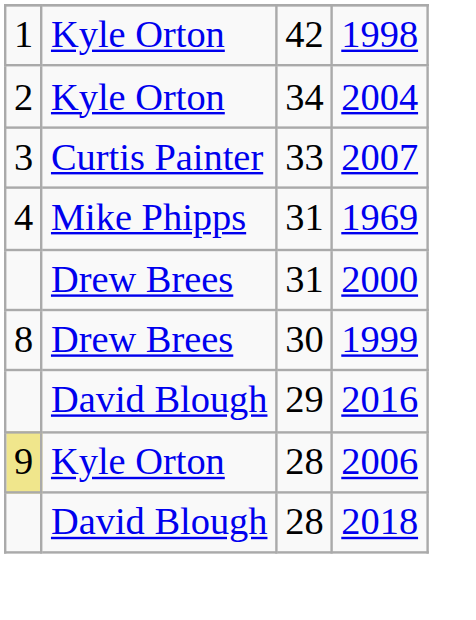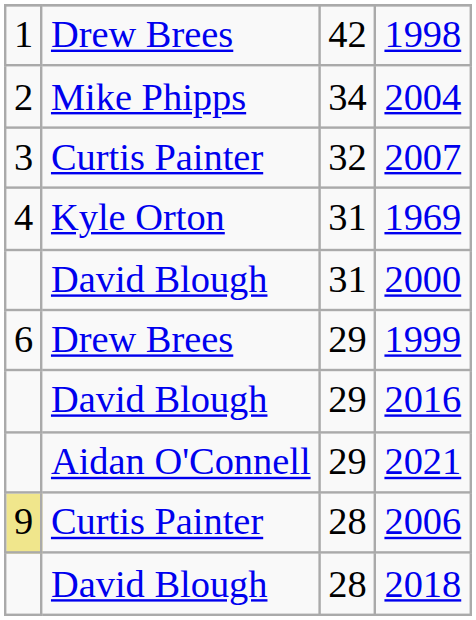 <table class="wikitable">
 <tr>
 </tr>
 <tr>
 <td>1</td>
-<td><a href='#'>Kyle Orton</a></td>
+<td><a href='#'>Drew Brees</a></td>
 <td><abbr>42</abbr></td>
 <td><a href='#'>1998</a></td>
 </tr>
 <tr>
 <td>2</td>
-<td><a href='#'>Kyle Orton</a></td>
+<td><a href='#'>Mike Phipps</a></td>
 <td><abbr>34</abbr></td>
 <td><a href='#'>2004</a></td>
 </tr>
 <tr>
 <td>3</td>
 <td><a href='#'>Curtis Painter</a></td>
-<td><abbr>33</abbr></td>
+<td><abbr>32</abbr></td>
 <td><a href='#'>2007</a></td>
 </tr>
 <tr>
 <td>4</td>
-<td><a href='#'>Mike Phipps</a></td>
+<td><a href='#'>Kyle Orton</a></td>
 <td><abbr>31</abbr></td>
 <td><a href='#'>1969</a></td>
 </tr>
 <tr>
 <td></td>
-<td><a href='#'>Drew Brees</a></td>
+<td><a href='#'>David Blough</a></td>
 <td><abbr>31</abbr></td>
 <td><a href='#'>2000</a></td>
 </tr>
 <tr>
-<td>8</td>
+<td>6</td>
 <td><a href='#'>Drew Brees</a></td>
-<td><abbr>30</abbr></td>
+<td><abbr>29</abbr></td>
 <td><a href='#'>1999</a></td>
 </tr>
 <tr>
 <td></td>
 <td><a href='#'>David Blough</a></td>
 <td><abbr>29</abbr></td>
 <td><a href='#'>2016</a></td>
 </tr>
 <tr>
+<td></td>
+<td><a href='#'>Aidan O'Connell</a></td>
+<td><abbr>29</abbr></td>
+<td><a href='#'>2021</a></td>
+</tr>
+<tr>
 <td style="background: khaki;">9</td>
-<td><a href='#'>Kyle Orton</a></td>
+<td><a href='#'>Curtis Painter</a></td>
 <td><abbr>28</abbr></td>
 <td><a href='#'>2006</a></td>
 </tr>
 <tr>
 <td></td>
 <td><a href='#'>David Blough</a></td>
 <td><abbr>28</abbr></td>
 <td><a href='#'>2018</a></td>
 </tr>
 </table>
